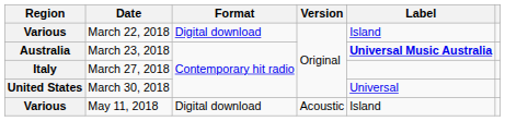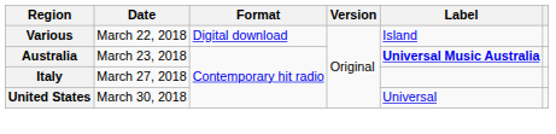 <table class="wikitable plainrowheaders">
 <tr>
 <th scope="col">Region</th>
 <th scope="col">Date</th>
 <th scope="col">Format</th>
 <th scope="col">Version</th>
 <th scope="col">Label</th>
 <th scope="col"></th>
 </tr>
 <tr>
 <th scope="row">Various</th>
 <td>March 22, 2018</td>
 <td><a href='#'>Digital download</a></td>
 <td rowspan="4">Original</td>
 <td><a href='#'>Island</a></td>
 <td></td>
 </tr>
 <tr>
 <th scope="row">Australia</th>
 <td>March 23, 2018</td>
 <td rowspan="3"><a href='#'>Contemporary hit radio</a></td>
 <td><strong><a href='#'>Universal Music Australia</a></strong></td>
 <td></td>
 </tr>
 <tr>
 <th scope="row">Italy</th>
 <td>March 27, 2018</td>
 <td></td>
 <td></td>
 </tr>
 <tr>
 <th scope="row">United States</th>
 <td>March 30, 2018</td>
 <td><a href='#'>Universal</a></td>
 <td></td>
 </tr>
-<tr>
-<th scope="row">Various</th>
-<td>May 11, 2018</td>
-<td>Digital download</td>
-<td>Acoustic</td>
-<td>Island</td>
-<td></td>
-</tr>
 </table>
